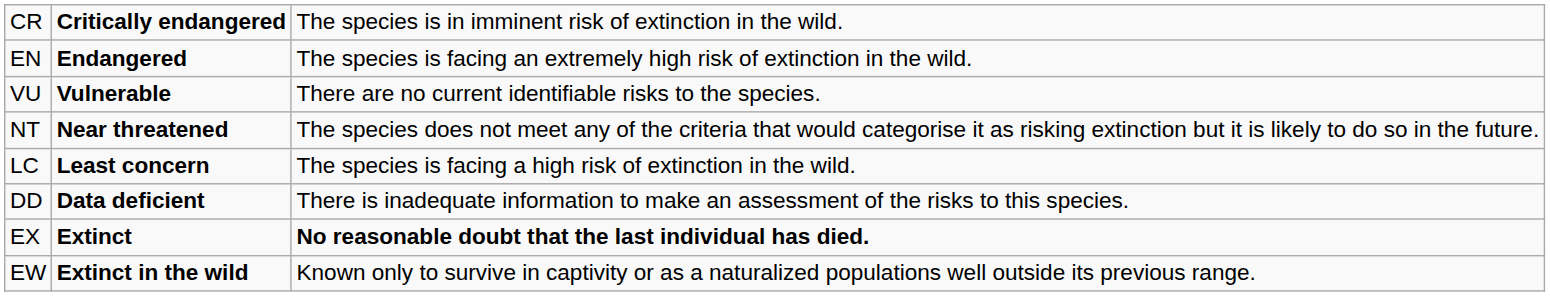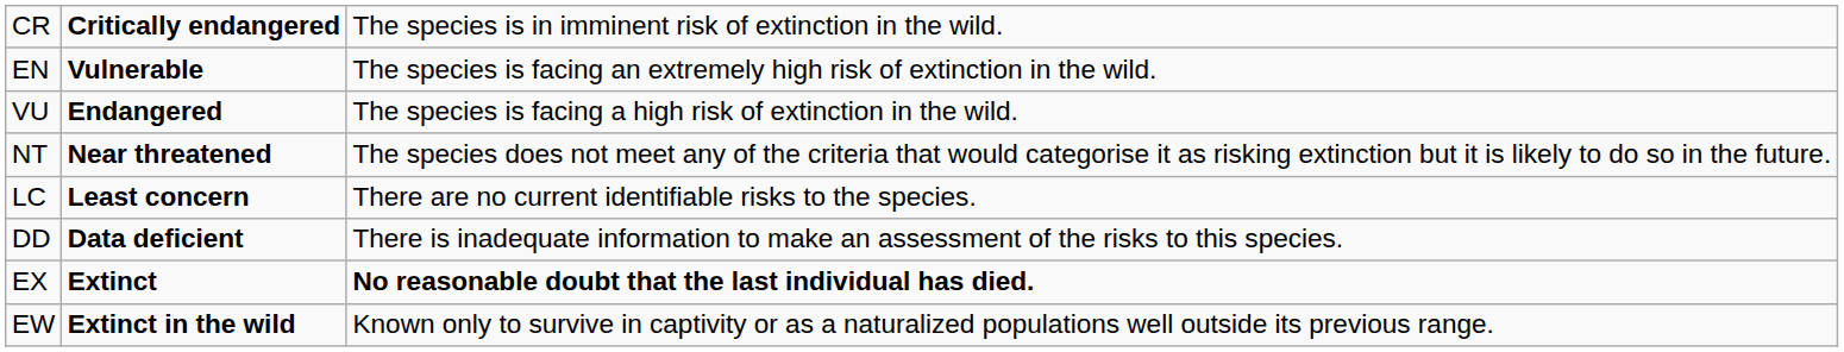 <table class="wikitable" style="text-align:left">
 <tr>
 <td>CR</td>
 <td><strong>Critically endangered</strong></td>
 <td>The species is in imminent risk of extinction in the wild.</td>
 </tr>
 <tr>
 <td>EN</td>
-<td><strong>Endangered</strong></td>
+<td><strong>Vulnerable</strong></td>
 <td>The species is facing an extremely high risk of extinction in the wild.</td>
 </tr>
 <tr>
 <td>VU</td>
-<td><strong>Vulnerable</strong></td>
-<td>There are no current identifiable risks to the species.</td>
+<td><strong>Endangered</strong></td>
+<td>The species is facing a high risk of extinction in the wild.</td>
 </tr>
 <tr>
 <td>NT</td>
 <td><strong>Near threatened</strong></td>
 <td>The species does not meet any of the criteria that would categorise it as risking extinction but it is likely to do so in the future.</td>
 </tr>
 <tr>
 <td>LC</td>
 <td><strong>Least concern</strong></td>
-<td>The species is facing a high risk of extinction in the wild.</td>
+<td>There are no current identifiable risks to the species.</td>
 </tr>
 <tr>
 <td>DD</td>
 <td><strong>Data deficient</strong></td>
 <td>There is inadequate information to make an assessment of the risks to this species.</td>
 </tr>
 <tr>
 <td>EX</td>
 <td><strong>Extinct</strong></td>
 <td><strong>No reasonable doubt that the last individual has died.</strong></td>
 </tr>
 <tr>
 <td>EW</td>
 <td><strong>Extinct in the wild</strong></td>
 <td>Known only to survive in captivity or as a naturalized populations well outside its previous range.</td>
 </tr>
 </table>
